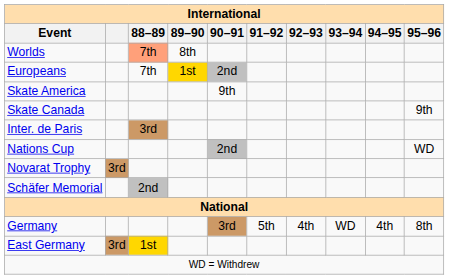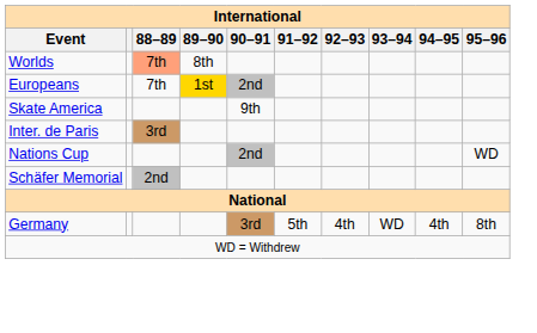 <table class="wikitable" style="text-align:center">
 <tr>
 <th style="background-color: #ffdead; " colspan=10 align=center>International</th>
 </tr>
 <tr>
 <th>Event</th>
 <th></th>
 <th>88–89</th>
 <th>89–90</th>
 <th>90–91</th>
 <th>91–92</th>
 <th>92–93</th>
 <th>93–94</th>
 <th>94–95</th>
 <th>95–96</th>
 </tr>
 <tr>
 <td align=left><a href='#'>Worlds</a></td>
 <td></td>
 <td style="background: lightsalmon;">7th</td>
 <td>8th</td>
 <td></td>
 <td></td>
 <td></td>
 <td></td>
 <td></td>
 <td></td>
 </tr>
 <tr>
 <td align=left><a href='#'>Europeans</a></td>
 <td></td>
 <td>7th</td>
 <td bgcolor=gold>1st</td>
 <td bgcolor=silver>2nd</td>
 <td></td>
 <td></td>
 <td></td>
 <td></td>
 <td></td>
 </tr>
 <tr>
 <td align=left><a href='#'>Skate America</a></td>
 <td></td>
 <td></td>
 <td></td>
 <td>9th</td>
 <td></td>
 <td></td>
 <td></td>
 <td></td>
 <td></td>
 </tr>
 <tr>
-<td align=left><a href='#'>Skate Canada</a></td>
-<td></td>
-<td></td>
-<td></td>
-<td></td>
-<td></td>
-<td></td>
-<td></td>
-<td></td>
-<td align=center>9th</td>
-</tr>
-<tr>
 <td align=left><a href='#'>Inter. de Paris</a></td>
 <td></td>
 <td bgcolor=cc9966>3rd</td>
 <td></td>
 <td></td>
 <td></td>
 <td></td>
 <td></td>
 <td></td>
 <td></td>
 </tr>
 <tr>
 <td align=left><a href='#'>Nations Cup</a></td>
 <td></td>
 <td></td>
 <td></td>
 <td bgcolor=silver>2nd</td>
 <td></td>
 <td></td>
 <td></td>
 <td></td>
 <td>WD</td>
-</tr>
-<tr>
-<td align=left><a href='#'>Novarat Trophy</a></td>
-<td bgcolor=cc9966>3rd</td>
-<td></td>
-<td></td>
-<td></td>
-<td></td>
-<td></td>
-<td></td>
-<td></td>
-<td></td>
 </tr>
 <tr>
 <td align=left><a href='#'>Schäfer Memorial</a></td>
 <td></td>
 <td bgcolor=silver>2nd</td>
 <td></td>
 <td></td>
 <td></td>
 <td></td>
 <td></td>
 <td></td>
 <td></td>
 </tr>
 <tr>
 <th style="background-color: #ffdead; " colspan=10 align=center>National</th>
 </tr>
 <tr>
 <td align=left><a href='#'>Germany</a></td>
 <td></td>
 <td></td>
 <td></td>
 <td bgcolor=cc9966>3rd</td>
 <td>5th</td>
 <td>4th</td>
 <td>WD</td>
 <td>4th</td>
 <td>8th</td>
 </tr>
 <tr>
-<td align=left><a href='#'>East Germany</a></td>
-<td bgcolor=cc9966>3rd</td>
-<td bgcolor=gold>1st</td>
-<td></td>
-<td></td>
-<td></td>
-<td></td>
-<td></td>
-<td></td>
-<td></td>
-</tr>
-<tr>
 <td colspan=10 align=center><small> WD = Withdrew </small></td>
 </tr>
 </table>
